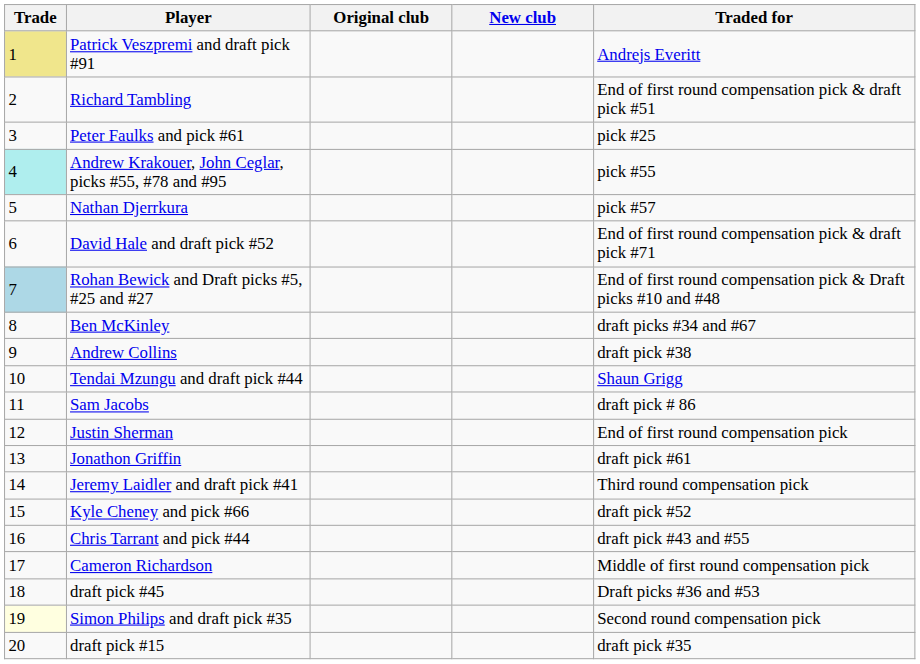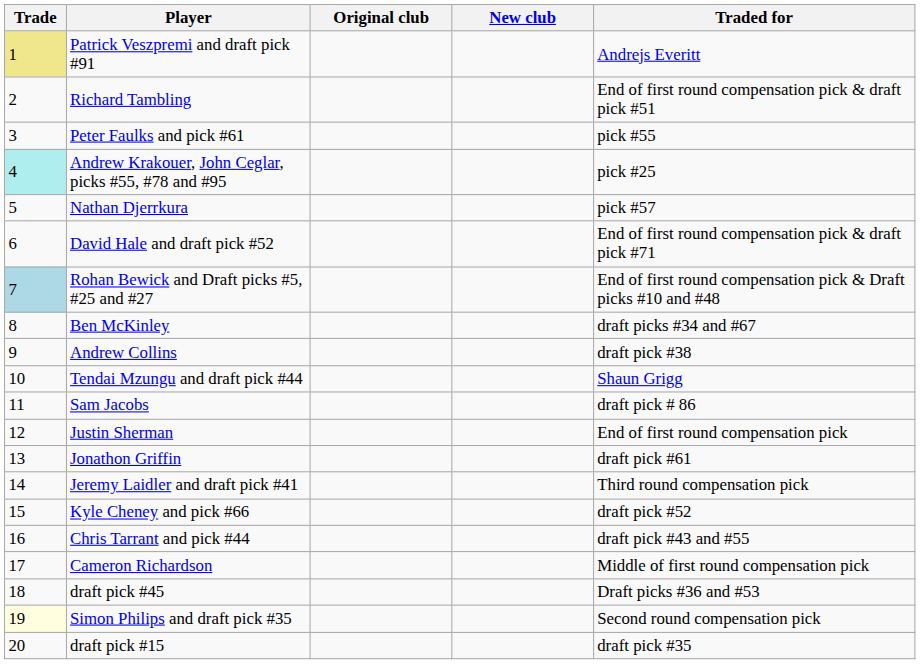 <table class="wikitable sortable">
 <tr>
 <th width=3%>Trade</th>
 <th style="width:19%;">Player</th>
 <th style="width:11%;">Original club</th>
 <th style="width:11%;"><a href='#'>New club</a></th>
 <th style="width:25%;">Traded for</th>
 </tr>
 <tr>
 <td style="background: khaki;">1</td>
 <td><a href='#'>Patrick Veszpremi</a> and draft pick #91</td>
 <td></td>
 <td></td>
 <td><a href='#'>Andrejs Everitt</a></td>
 </tr>
 <tr>
 <td>2</td>
 <td><a href='#'>Richard Tambling</a></td>
 <td></td>
 <td></td>
 <td>End of first round compensation pick & draft pick #51</td>
 </tr>
 <tr>
 <td>3</td>
 <td><a href='#'>Peter Faulks</a> and pick #61</td>
 <td></td>
 <td></td>
-<td>pick #25</td>
+<td>pick #55</td>
 </tr>
 <tr>
 <td style="background: paleturquoise;">4</td>
 <td><a href='#'>Andrew Krakouer</a>, <a href='#'>John Ceglar</a>, picks #55, #78 and #95</td>
 <td></td>
 <td></td>
-<td>pick #55</td>
+<td>pick #25</td>
 </tr>
 <tr>
 <td>5</td>
 <td><a href='#'>Nathan Djerrkura</a></td>
 <td></td>
 <td></td>
 <td>pick #57</td>
 </tr>
 <tr>
 <td>6</td>
 <td><a href='#'>David Hale</a> and draft pick #52</td>
 <td></td>
 <td></td>
 <td>End of first round compensation pick & draft pick #71</td>
 </tr>
 <tr>
 <td style="background: lightblue;">7</td>
 <td><a href='#'>Rohan Bewick</a> and Draft picks #5, #25 and #27</td>
 <td></td>
 <td></td>
 <td>End of first round compensation pick & Draft picks #10 and #48</td>
 </tr>
 <tr>
 <td>8</td>
 <td><a href='#'>Ben McKinley</a></td>
 <td></td>
 <td></td>
 <td>draft picks #34 and #67</td>
 </tr>
 <tr>
 <td>9</td>
 <td><a href='#'>Andrew Collins</a></td>
 <td></td>
 <td></td>
 <td>draft pick #38</td>
 </tr>
 <tr>
 <td>10</td>
 <td><a href='#'>Tendai Mzungu</a> and draft pick #44</td>
 <td></td>
 <td></td>
 <td><a href='#'>Shaun Grigg</a></td>
 </tr>
 <tr>
 <td>11</td>
 <td><a href='#'>Sam Jacobs</a></td>
 <td></td>
 <td></td>
 <td>draft pick # 86</td>
 </tr>
 <tr>
 <td>12</td>
 <td><a href='#'>Justin Sherman</a></td>
 <td></td>
 <td></td>
 <td>End of first round compensation pick</td>
 </tr>
 <tr>
 <td>13</td>
 <td><a href='#'>Jonathon Griffin</a></td>
 <td></td>
 <td></td>
 <td>draft pick #61</td>
 </tr>
 <tr>
 <td>14</td>
 <td><a href='#'>Jeremy Laidler</a> and draft pick #41</td>
 <td></td>
 <td></td>
 <td>Third round compensation pick</td>
 </tr>
 <tr>
 <td>15</td>
 <td><a href='#'>Kyle Cheney</a> and pick #66</td>
 <td></td>
 <td></td>
 <td>draft pick #52</td>
 </tr>
 <tr>
 <td>16</td>
 <td><a href='#'>Chris Tarrant</a> and pick #44</td>
 <td></td>
 <td></td>
 <td>draft pick #43 and #55</td>
 </tr>
 <tr>
 <td>17</td>
 <td><a href='#'>Cameron Richardson</a></td>
 <td></td>
 <td></td>
 <td>Middle of first round compensation pick</td>
 </tr>
 <tr>
 <td>18</td>
 <td>draft pick #45</td>
 <td></td>
 <td></td>
 <td>Draft picks #36 and #53</td>
 </tr>
 <tr>
 <td style="background: lightyellow;">19</td>
 <td><a href='#'>Simon Philips</a> and draft pick #35</td>
 <td></td>
 <td></td>
 <td>Second round compensation pick</td>
 </tr>
 <tr>
 <td>20</td>
 <td>draft pick #15</td>
 <td></td>
 <td></td>
 <td>draft pick #35</td>
 </tr>
 </table>
